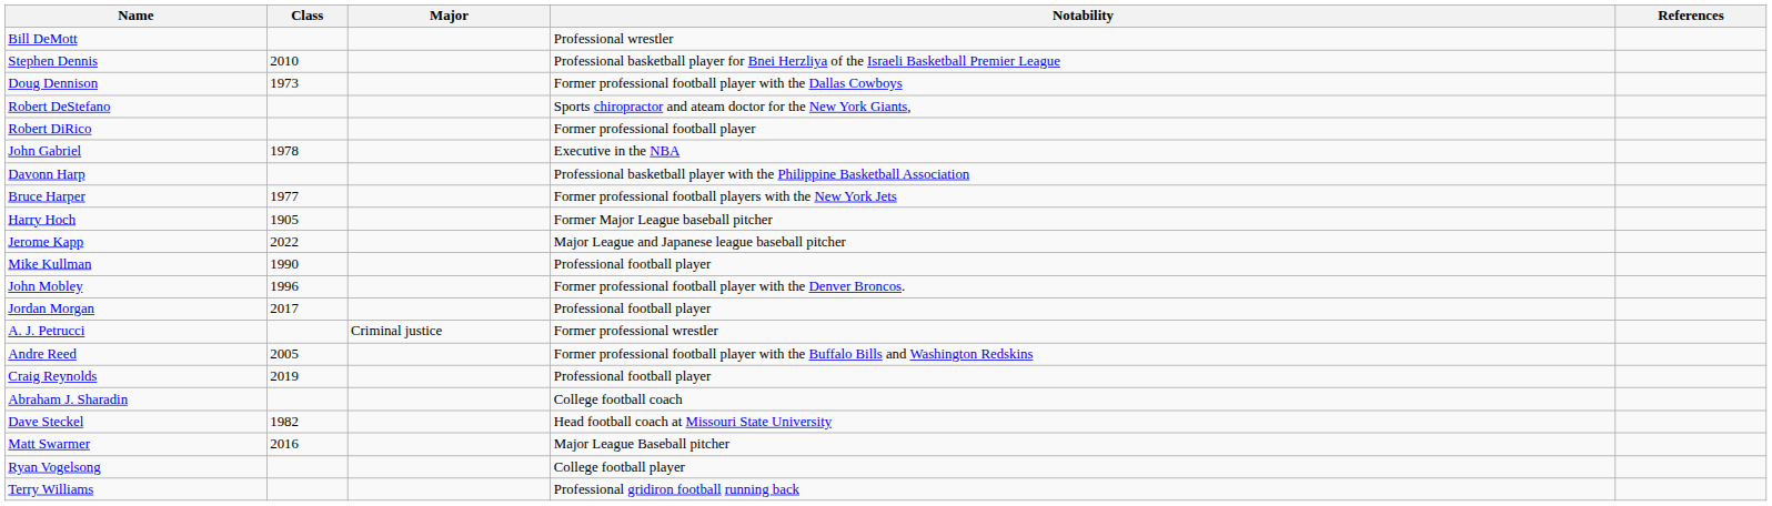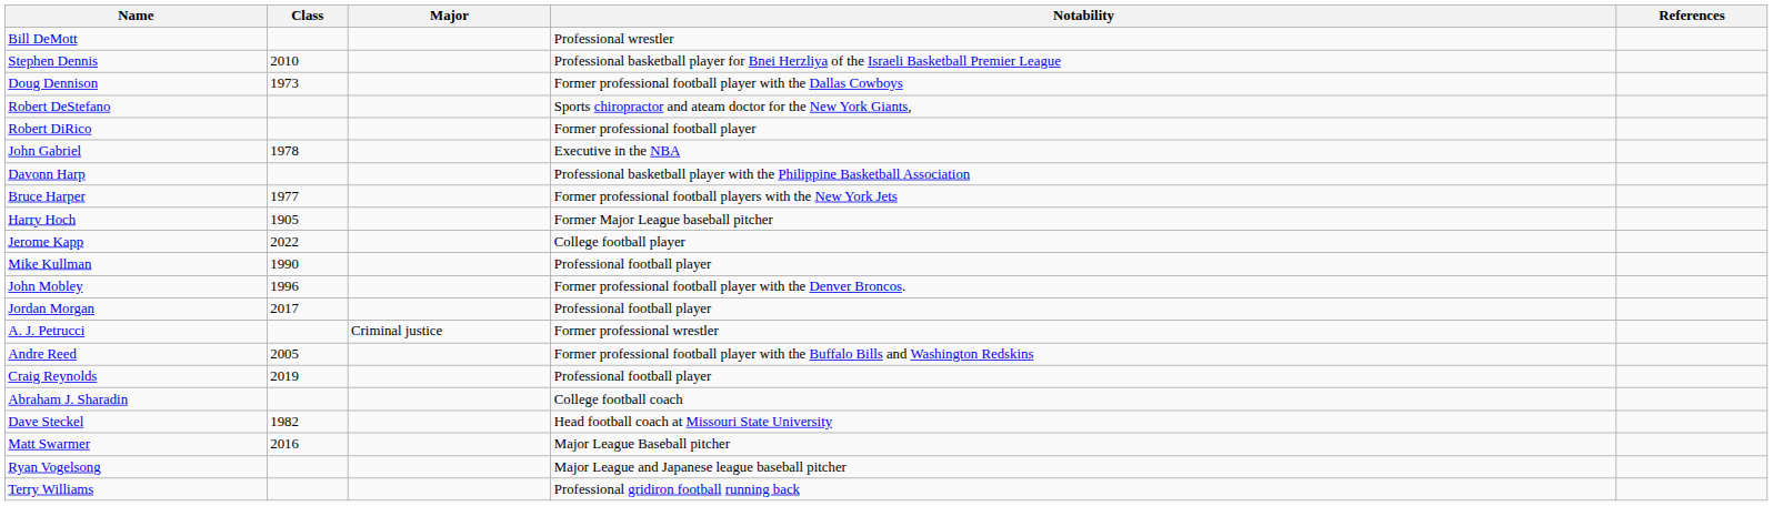 <table class="wikitable sortable" style="width:100%;">
 <tr>
 <th>Name</th>
 <th>Class</th>
 <th>Major</th>
 <th>Notability</th>
 <th>References</th>
 </tr>
 <tr>
 <td><a href='#'>Bill DeMott</a></td>
 <td></td>
 <td></td>
 <td>Professional wrestler</td>
 <td></td>
 </tr>
 <tr>
 <td><a href='#'>Stephen Dennis</a></td>
 <td>2010</td>
 <td></td>
 <td>Professional basketball player for <a href='#'>Bnei Herzliya</a> of the <a href='#'>Israeli Basketball Premier League</a></td>
 <td></td>
 </tr>
 <tr>
 <td><a href='#'>Doug Dennison</a></td>
 <td>1973</td>
 <td></td>
 <td>Former professional football player with the <a href='#'>Dallas Cowboys</a></td>
 <td></td>
 </tr>
 <tr>
 <td><a href='#'>Robert DeStefano</a></td>
 <td></td>
 <td></td>
 <td>Sports <a href='#'>chiropractor</a> and ateam doctor for the <a href='#'>New York Giants</a>,</td>
 <td></td>
 </tr>
 <tr>
 <td><a href='#'>Robert DiRico</a></td>
 <td></td>
 <td></td>
 <td>Former professional football player</td>
 <td></td>
 </tr>
 <tr>
 <td><a href='#'>John Gabriel</a></td>
 <td>1978</td>
 <td></td>
 <td>Executive in the <a href='#'>NBA</a></td>
 <td></td>
 </tr>
 <tr>
 <td><a href='#'>Davonn Harp</a></td>
 <td></td>
 <td></td>
 <td>Professional basketball player with the <a href='#'>Philippine Basketball Association</a></td>
 <td></td>
 </tr>
 <tr>
 <td><a href='#'>Bruce Harper</a></td>
 <td>1977</td>
 <td></td>
 <td>Former professional football players with the <a href='#'>New York Jets</a></td>
 <td></td>
 </tr>
 <tr>
 <td><a href='#'>Harry Hoch</a></td>
 <td>1905</td>
 <td></td>
 <td>Former Major League baseball pitcher</td>
 <td></td>
 </tr>
 <tr>
 <td><a href='#'>Jerome Kapp</a></td>
 <td>2022</td>
 <td></td>
-<td>Major League and Japanese league baseball pitcher</td>
+<td>College football player</td>
 <td></td>
 </tr>
 <tr>
 <td><a href='#'>Mike Kullman</a></td>
 <td>1990</td>
 <td></td>
 <td>Professional football player</td>
 <td></td>
 </tr>
 <tr>
 <td><a href='#'>John Mobley</a></td>
 <td>1996</td>
 <td></td>
 <td>Former professional football player with the <a href='#'>Denver Broncos</a>.</td>
 <td></td>
 </tr>
 <tr>
 <td><a href='#'>Jordan Morgan</a></td>
 <td>2017</td>
 <td></td>
 <td>Professional football player</td>
 <td></td>
 </tr>
 <tr>
 <td><a href='#'>A. J. Petrucci</a></td>
 <td></td>
 <td>Criminal justice</td>
 <td>Former professional wrestler</td>
 <td></td>
 </tr>
 <tr>
 <td><a href='#'>Andre Reed</a></td>
 <td>2005</td>
 <td></td>
 <td>Former professional football player with the <a href='#'>Buffalo Bills</a> and <a href='#'>Washington Redskins</a></td>
 <td></td>
 </tr>
 <tr>
 <td><a href='#'>Craig Reynolds</a></td>
 <td>2019</td>
 <td></td>
 <td>Professional football player</td>
 <td></td>
 </tr>
 <tr>
 <td><a href='#'>Abraham J. Sharadin</a></td>
 <td></td>
 <td></td>
 <td>College football coach</td>
 <td></td>
 </tr>
 <tr>
 <td><a href='#'>Dave Steckel</a></td>
 <td>1982</td>
 <td></td>
 <td>Head football coach at <a href='#'>Missouri State University</a></td>
 <td></td>
 </tr>
 <tr>
 <td><a href='#'>Matt Swarmer</a></td>
 <td>2016</td>
 <td></td>
 <td>Major League Baseball pitcher</td>
 <td></td>
 </tr>
 <tr>
 <td><a href='#'>Ryan Vogelsong</a></td>
 <td></td>
 <td></td>
-<td>College football player</td>
+<td>Major League and Japanese league baseball pitcher</td>
 <td></td>
 </tr>
 <tr>
 <td><a href='#'>Terry Williams</a></td>
 <td></td>
 <td></td>
 <td>Professional <a href='#'>gridiron football</a> <a href='#'>running back</a></td>
 <td></td>
 </tr>
 </table>
